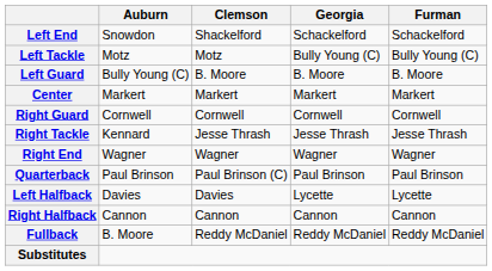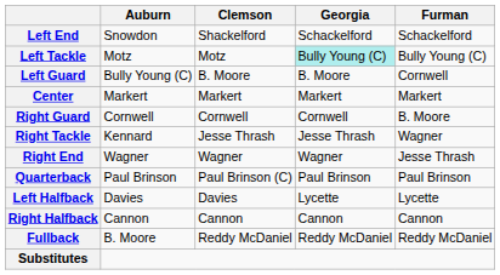 <table class=wikitable>
 <tr>
 <th></th>
 <th>Auburn</th>
 <th>Clemson</th>
 <th>Georgia</th>
 <th>Furman</th>
 </tr>
 <tr>
 <th><a href='#'>Left End</a></th>
 <td>Snowdon</td>
 <td>Shackelford</td>
 <td>Schackelford</td>
 <td>Schackelford</td>
 </tr>
 <tr>
 <th><a href='#'>Left Tackle</a></th>
 <td>Motz</td>
 <td>Motz</td>
-<td>Bully Young (C)</td>
+<td style="background: paleturquoise;">Bully Young (C)</td>
 <td>Bully Young (C)</td>
 </tr>
 <tr>
 <th><a href='#'>Left Guard</a></th>
 <td>Bully Young (C)</td>
 <td>B. Moore</td>
 <td>B. Moore</td>
-<td>B. Moore</td>
+<td>Cornwell</td>
 </tr>
 <tr>
 <th><a href='#'>Center</a></th>
 <td>Markert</td>
 <td>Markert</td>
 <td>Markert</td>
 <td>Markert</td>
 </tr>
 <tr>
 <th><a href='#'>Right Guard</a></th>
 <td>Cornwell</td>
 <td>Cornwell</td>
 <td>Cornwell</td>
-<td>Cornwell</td>
+<td>B. Moore</td>
 </tr>
 <tr>
 <th><a href='#'>Right Tackle</a></th>
 <td>Kennard</td>
 <td>Jesse Thrash</td>
 <td>Jesse Thrash</td>
-<td>Jesse Thrash</td>
+<td>Wagner</td>
 </tr>
 <tr>
 <th><a href='#'>Right End</a></th>
 <td>Wagner</td>
 <td>Wagner</td>
 <td>Wagner</td>
-<td>Wagner</td>
+<td>Jesse Thrash</td>
 </tr>
 <tr>
 <th><a href='#'>Quarterback</a></th>
 <td>Paul Brinson</td>
 <td>Paul Brinson (C)</td>
 <td>Paul Brinson</td>
 <td>Paul Brinson</td>
 </tr>
 <tr>
 <th><a href='#'>Left Halfback</a></th>
 <td>Davies</td>
 <td>Davies</td>
 <td>Lycette</td>
 <td>Lycette</td>
 </tr>
 <tr>
 <th><a href='#'>Right Halfback</a></th>
 <td>Cannon</td>
 <td>Cannon</td>
 <td>Cannon</td>
 <td>Cannon</td>
 </tr>
 <tr>
 <th><a href='#'>Fullback</a></th>
 <td>B. Moore</td>
 <td>Reddy McDaniel</td>
 <td>Reddy McDaniel</td>
 <td>Reddy McDaniel</td>
 </tr>
 <tr>
 <th>Substitutes</th>
 <td colspan= "5"></td>
 </tr>
 </table>
